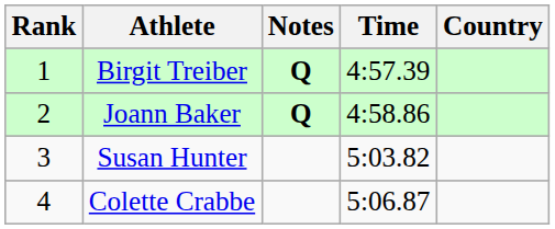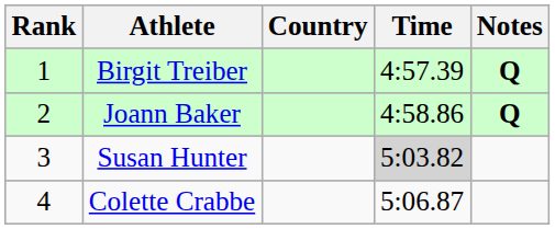 <table class="wikitable sortable" style="text-align:center">
 <tr>
 <th>Rank</th>
 <th>Athlete</th>
+<th>Country</th>
+<th>Time</th>
 <th>Notes</th>
-<th>Time</th>
-<th>Country</th>
 </tr>
 <tr bgcolor=ccffcc>
 <td>1</td>
 <td><a href='#'>Birgit Treiber</a></td>
+<td align=left></td>
+<td>4:57.39</td>
 <td><strong>Q </strong></td>
-<td>4:57.39</td>
-<td align=left></td>
 </tr>
 <tr bgcolor=ccffcc>
 <td>2</td>
 <td><a href='#'>Joann Baker</a></td>
+<td align=left></td>
+<td>4:58.86</td>
 <td><strong>Q </strong></td>
-<td>4:58.86</td>
-<td align=left></td>
 </tr>
 <tr>
 <td>3</td>
 <td><a href='#'>Susan Hunter</a></td>
+<td align=left></td>
+<td style="background: lightgrey;">5:03.82</td>
 <td><strong> </strong></td>
-<td>5:03.82</td>
-<td align=left></td>
 </tr>
 <tr>
 <td>4</td>
 <td><a href='#'>Colette Crabbe</a></td>
+<td align=left></td>
+<td>5:06.87</td>
 <td><strong> </strong></td>
-<td>5:06.87</td>
-<td align=left></td>
 </tr>
 </table>
